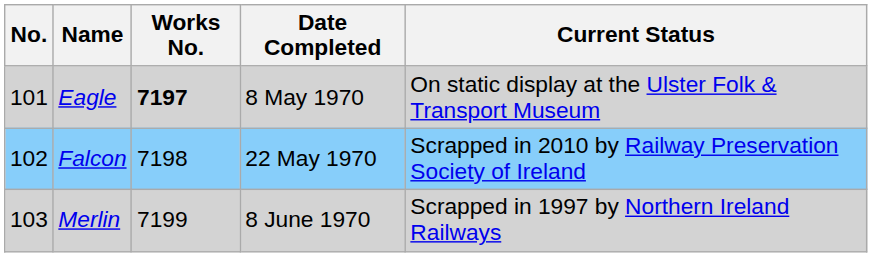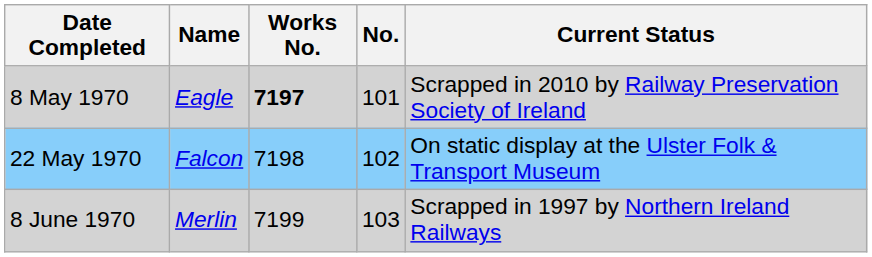 <table class="wikitable">
 <tr>
-<th>No.</th>
+<th>Date Completed</th>
 <th>Name</th>
 <th>Works No.</th>
-<th>Date Completed</th>
+<th>No.</th>
 <th>Current Status</th>
 </tr>
 <tr bgcolor=lightgrey>
-<td>101</td>
+<td>8 May 1970</td>
 <td><em><a href='#'>Eagle</a></em></td>
 <td><strong>7197</strong></td>
-<td>8 May 1970</td>
+<td>101</td>
+<td>Scrapped in 2010 by <a href='#'>Railway Preservation Society of Ireland</a></td>
+</tr>
+<tr bgcolor=lightskyblue>
+<td>22 May 1970</td>
+<td><em><a href='#'>Falcon</a></em></td>
+<td>7198</td>
+<td>102</td>
 <td>On static display at the <a href='#'>Ulster Folk & Transport Museum</a></td>
 </tr>
-<tr bgcolor=lightskyblue>
-<td>102</td>
-<td><em><a href='#'>Falcon</a></em></td>
-<td>7198</td>
-<td>22 May 1970</td>
-<td>Scrapped in 2010 by <a href='#'>Railway Preservation Society of Ireland</a></td>
-</tr>
 <tr bgcolor=lightgrey>
-<td>103</td>
+<td>8 June 1970</td>
 <td><em><a href='#'>Merlin</a></em></td>
 <td>7199</td>
-<td>8 June 1970</td>
+<td>103</td>
 <td>Scrapped in 1997 by <a href='#'>Northern Ireland Railways</a></td>
 </tr>
 </table>
